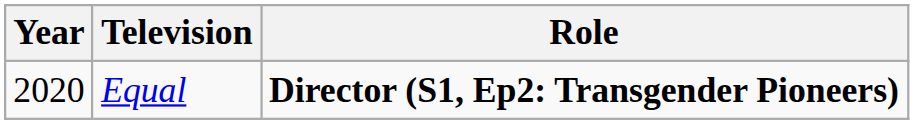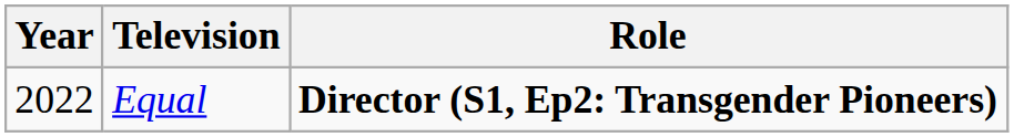 <table class="wikitable sortable">
 <tr>
 <th>Year</th>
 <th>Television</th>
 <th>Role</th>
 </tr>
 <tr>
-<td>2020</td>
+<td>2022</td>
 <td><em><a href='#'>Equal</a></em></td>
 <td><strong>Director (S1, Ep2: Transgender Pioneers)</strong></td>
 </tr>
 </table>
